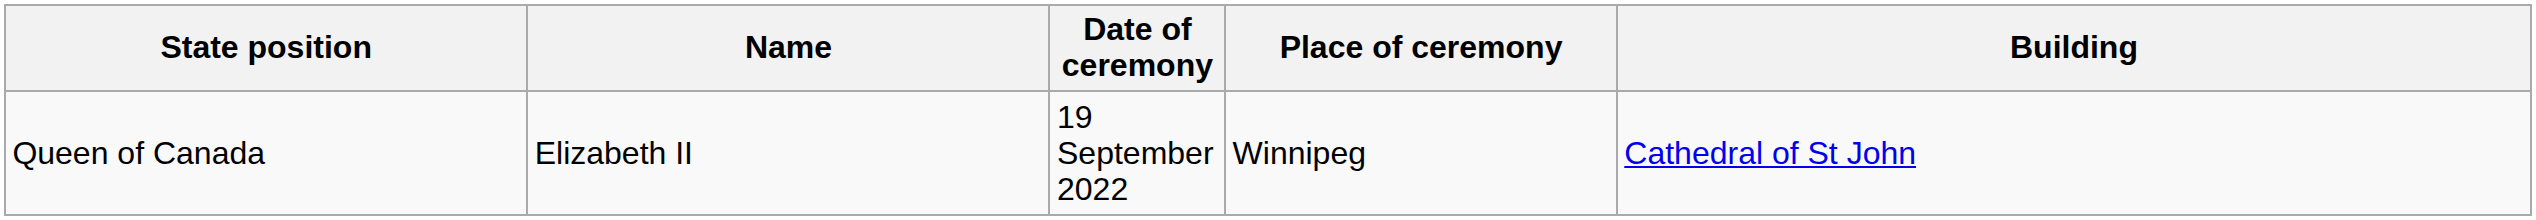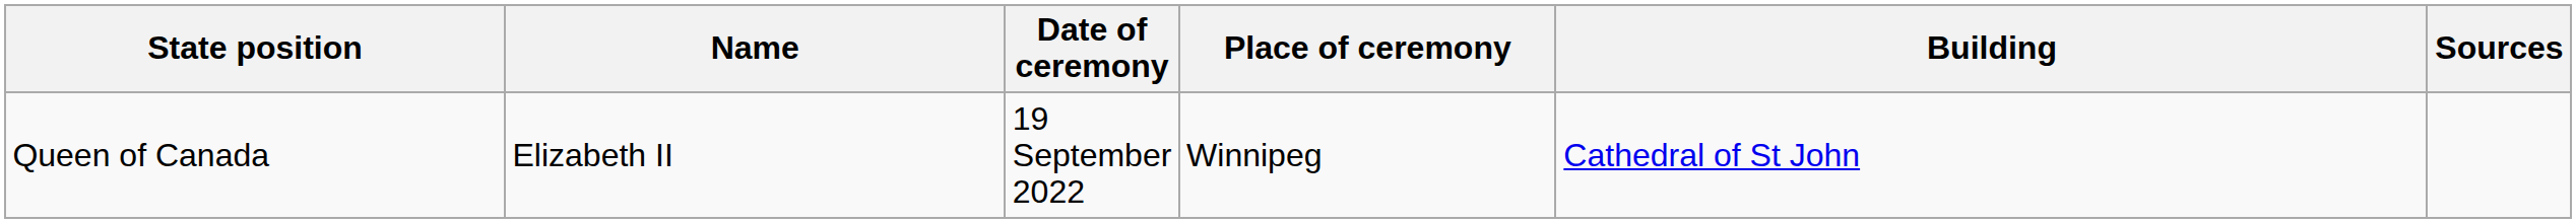 <table class="wikitable" style="width:100%;">
 <tr>
 <th style="width:20%;">State position</th>
 <th style="width:20%;">Name</th>
 <th style="width:5%;">Date of ceremony</th>
 <th style="width:15%;">Place of ceremony</th>
 <th style="width:35%;">Building</th>
+<th style="width:5%;">Sources</th>
 </tr>
 <tr>
 <td>Queen of Canada</td>
 <td>Elizabeth II</td>
 <td>19 September 2022</td>
 <td>Winnipeg</td>
 <td><a href='#'>Cathedral of St John</a></td>
+<td></td>
 </tr>
 </table>
